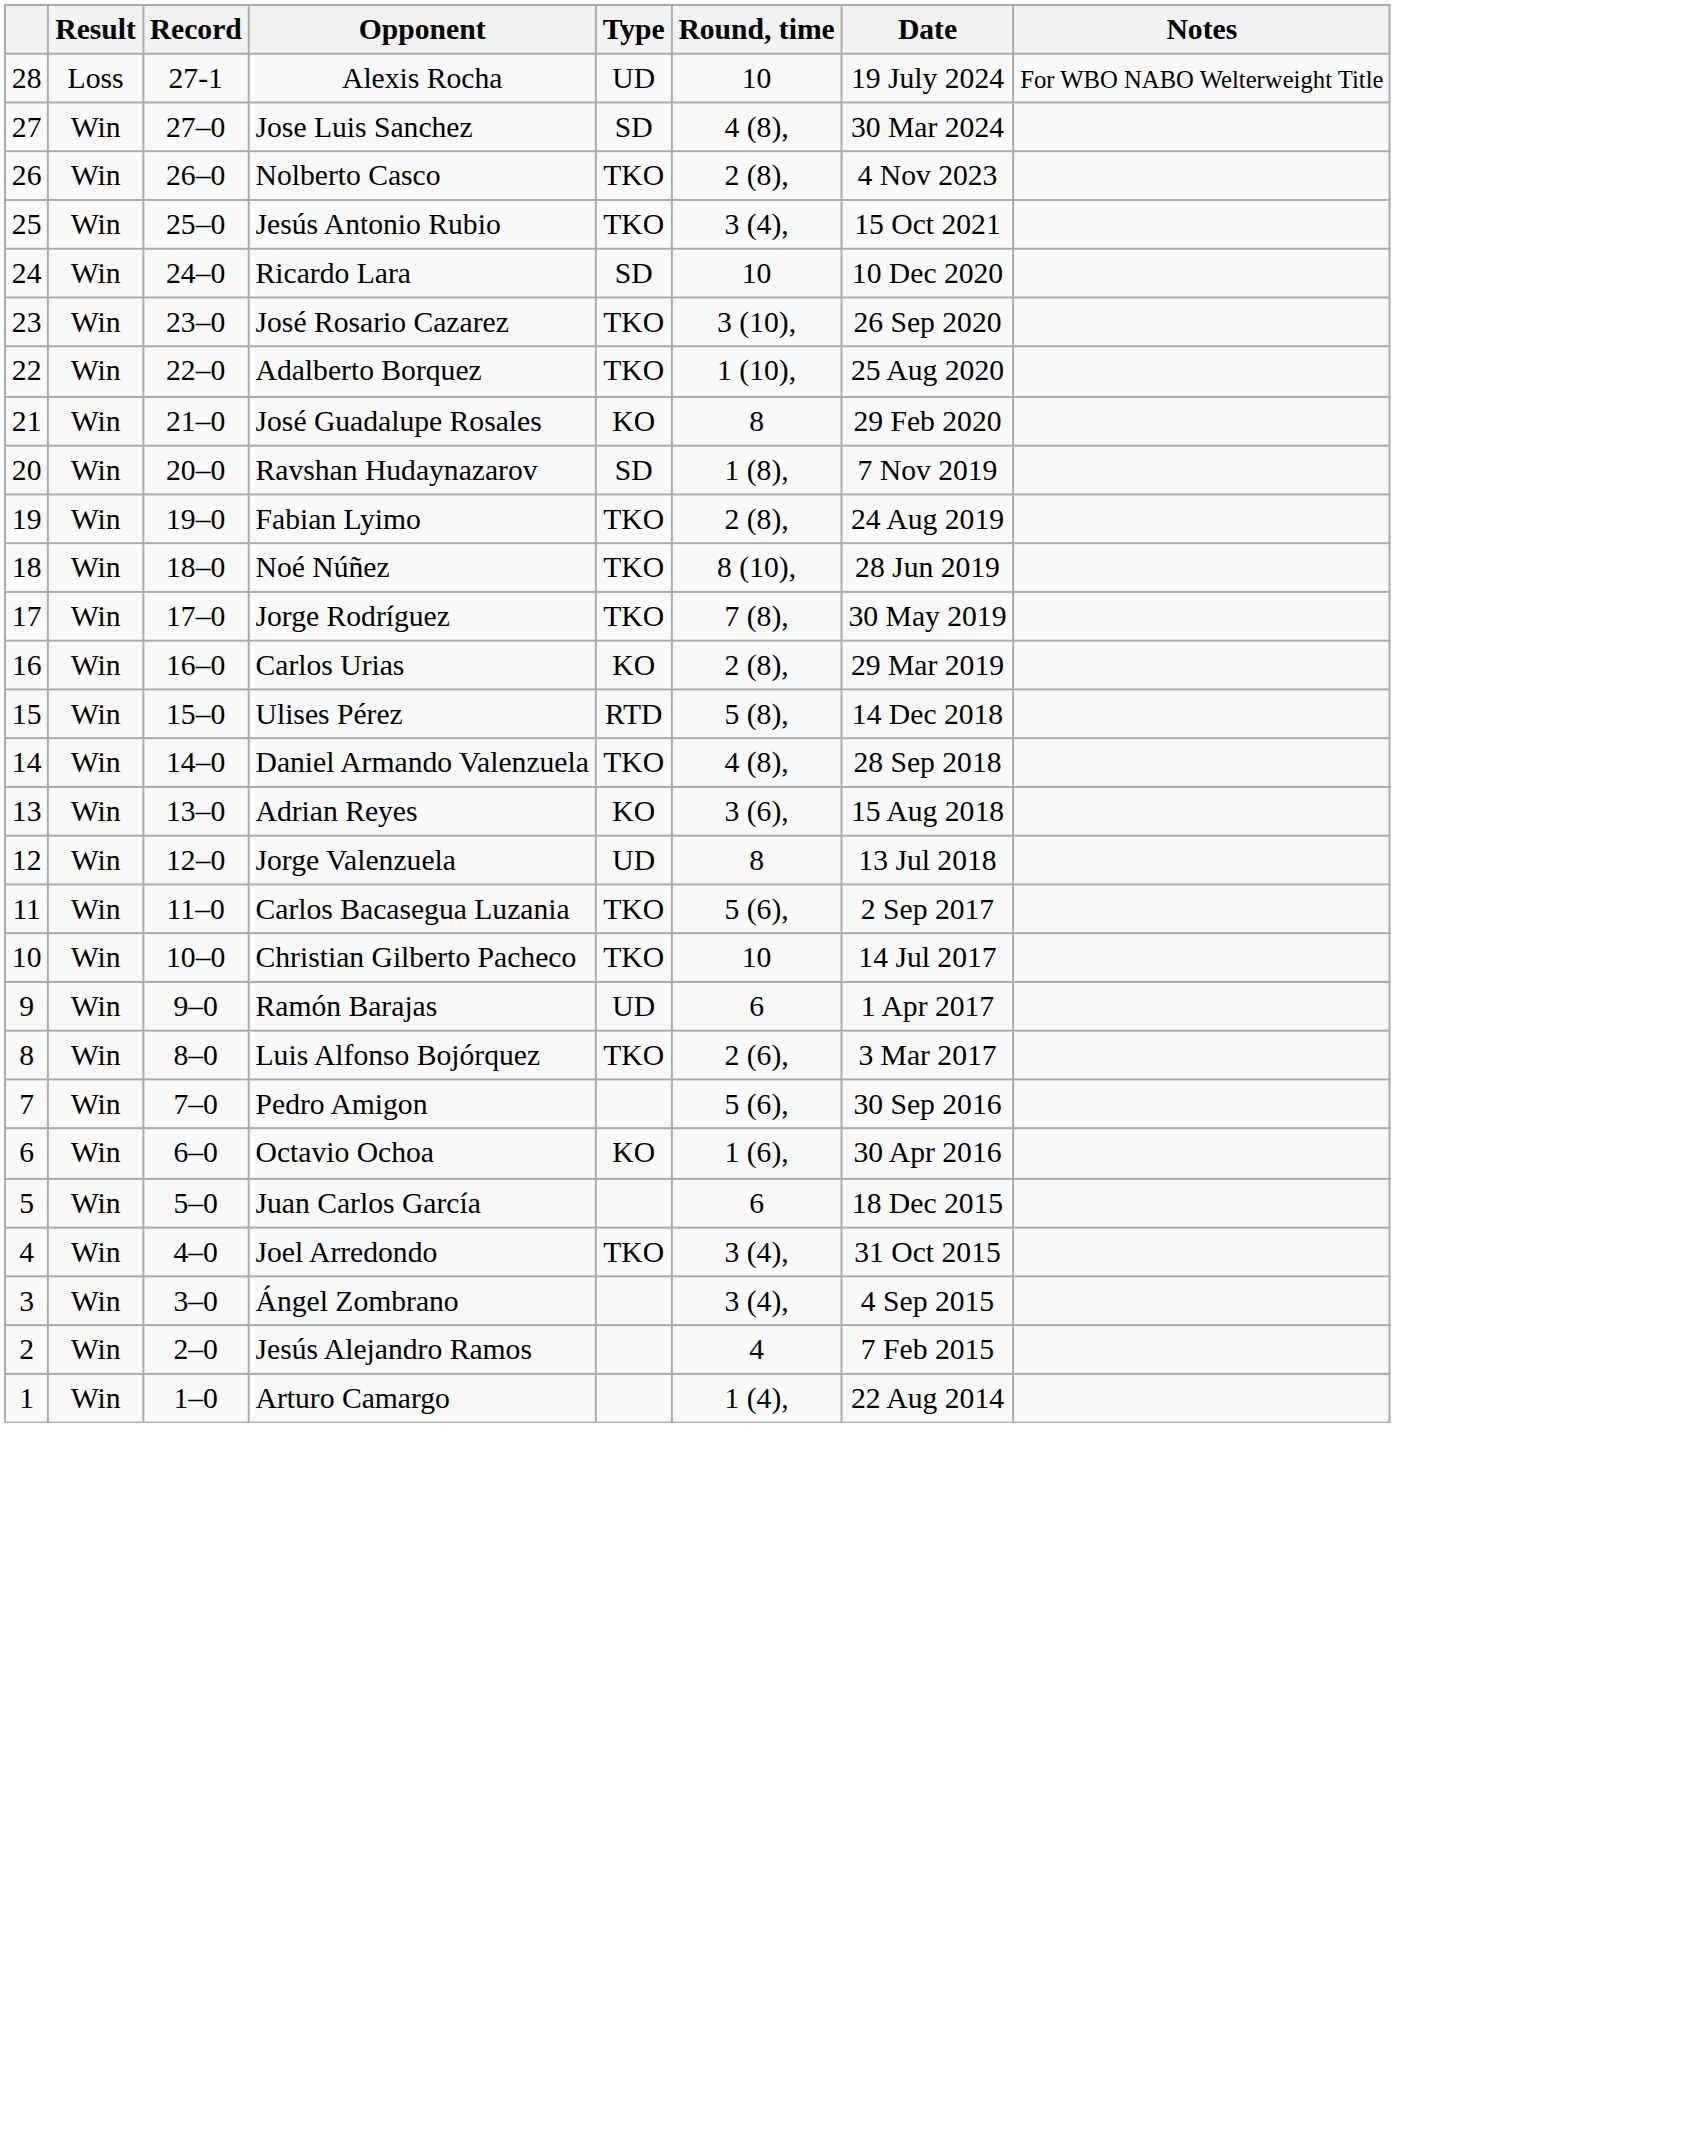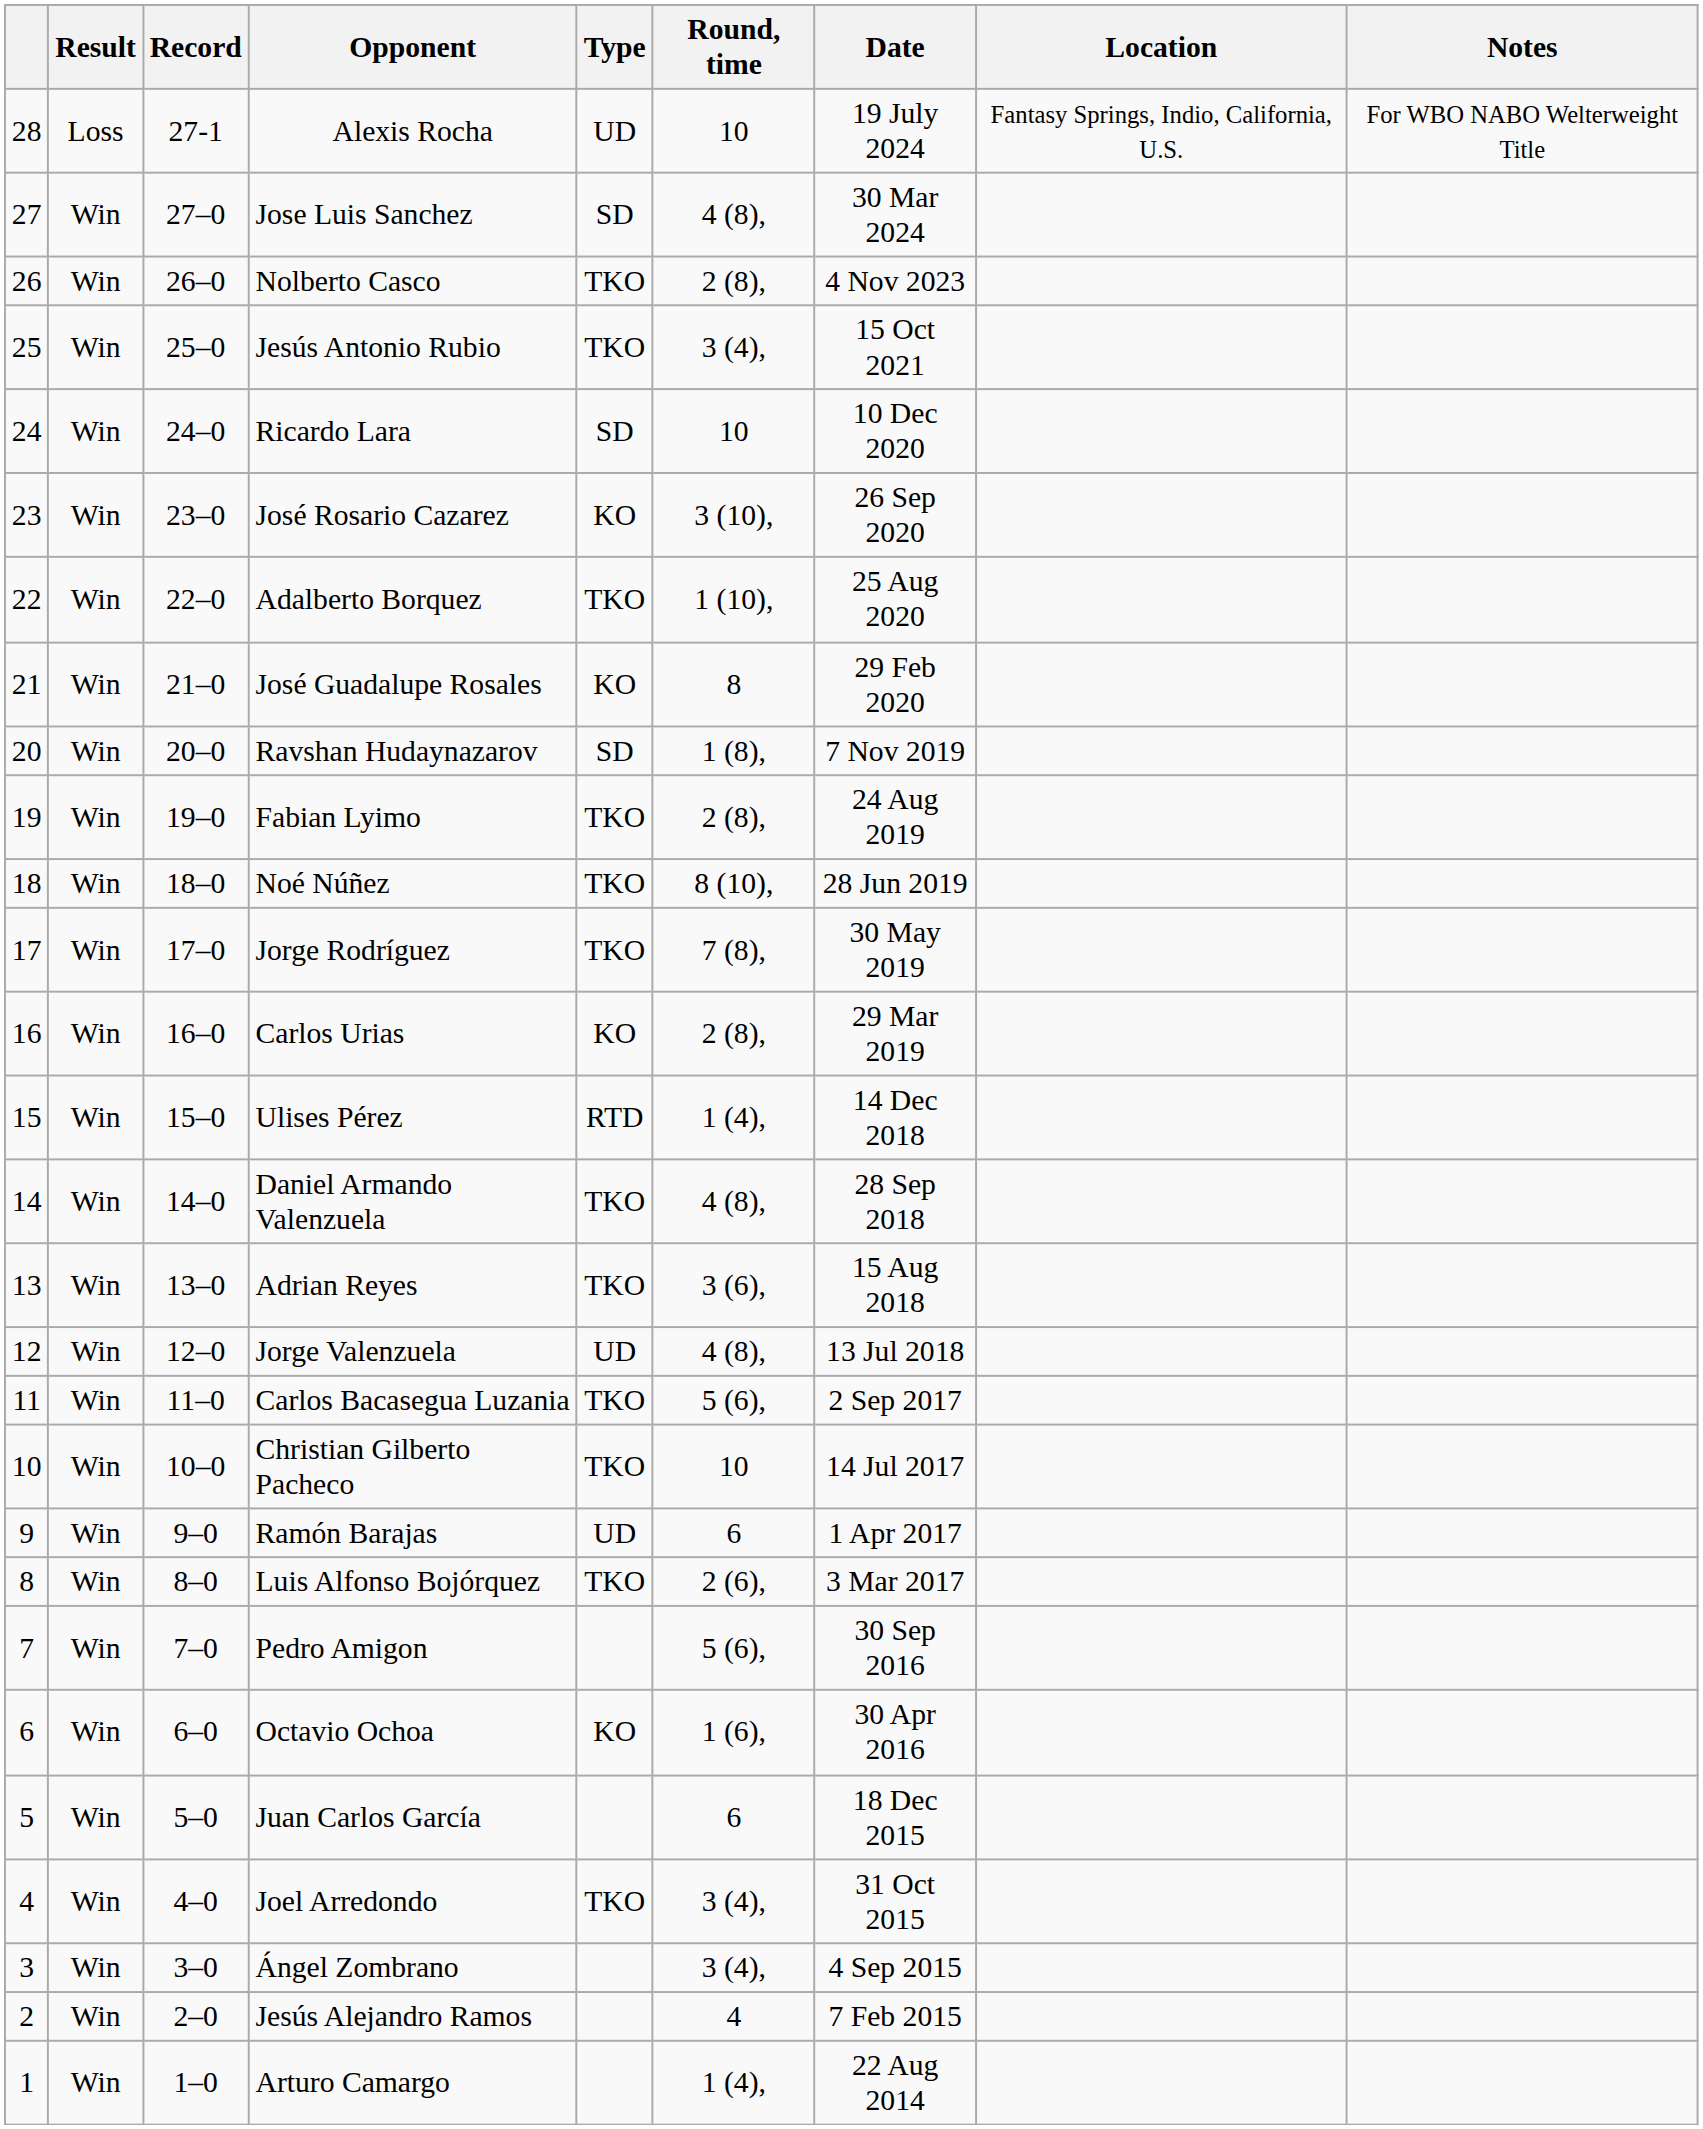 <table class="wikitable" style="text-align:center; font-size:95%">
 <tr>
 <th></th>
 <th>Result</th>
 <th>Record</th>
 <th>Opponent</th>
 <th>Type</th>
 <th>Round, time</th>
 <th>Date</th>
+<th>Location</th>
 <th>Notes</th>
 </tr>
 <tr>
 <td>28</td>
 <td>Loss</td>
 <td>27-1</td>
 <td>Alexis Rocha</td>
 <td>UD</td>
 <td>10</td>
 <td>19 July 2024</td>
+<td><small>Fantasy Springs, Indio, California, U.S.</small></td>
 <td><small>For WBO NABO Welterweight Title</small></td>
 </tr>
 <tr>
 <td>27</td>
 <td>Win</td>
 <td>27–0</td>
 <td style="text-align:left;"> Jose Luis Sanchez</td>
 <td>SD</td>
 <td>4 (8), </td>
 <td>30 Mar 2024</td>
+<td style="text-align:left;"> </td>
 <td></td>
 </tr>
 <tr>
 <td>26</td>
 <td>Win</td>
 <td>26–0</td>
 <td style="text-align:left;"> Nolberto Casco</td>
 <td>TKO</td>
 <td>2 (8), </td>
 <td>4 Nov 2023</td>
+<td style="text-align:left;"> </td>
 <td></td>
 </tr>
 <tr>
 <td>25</td>
 <td>Win</td>
 <td>25–0</td>
 <td style="text-align:left;"> Jesús Antonio Rubio</td>
 <td>TKO</td>
 <td>3 (4), </td>
 <td>15 Oct 2021</td>
+<td style="text-align:left;"> </td>
 <td style="text-align:left;"></td>
 </tr>
 <tr>
 <td>24</td>
 <td>Win</td>
 <td>24–0</td>
 <td style="text-align:left;"> Ricardo Lara</td>
 <td>SD</td>
 <td>10</td>
 <td>10 Dec 2020</td>
+<td style="text-align:left;"> </td>
 <td style="text-align:left;"></td>
 </tr>
 <tr>
 <td>23</td>
 <td>Win</td>
 <td>23–0</td>
 <td style="text-align:left;"> José Rosario Cazarez</td>
-<td>TKO</td>
+<td>KO</td>
 <td>3 (10), </td>
 <td>26 Sep 2020</td>
+<td style="text-align:left;"> </td>
 <td style="text-align:left;"></td>
 </tr>
 <tr>
 <td>22</td>
 <td>Win</td>
 <td>22–0</td>
 <td style="text-align:left;"> Adalberto Borquez</td>
 <td>TKO</td>
 <td>1 (10), </td>
 <td>25 Aug 2020</td>
+<td style="text-align:left;"> </td>
 <td style="text-align:left;"></td>
 </tr>
 <tr>
 <td>21</td>
 <td>Win</td>
 <td>21–0</td>
 <td style="text-align:left;"> José Guadalupe Rosales</td>
 <td>KO</td>
 <td>8</td>
 <td>29 Feb 2020</td>
+<td style="text-align:left;"> </td>
 <td></td>
 </tr>
 <tr>
 <td>20</td>
 <td>Win</td>
 <td>20–0</td>
 <td style="text-align:left;"> Ravshan Hudaynazarov</td>
 <td>SD</td>
 <td>1 (8), </td>
 <td>7 Nov 2019</td>
+<td style="text-align:left;"> </td>
 <td style="text-align:left;"></td>
 </tr>
 <tr>
 <td>19</td>
 <td>Win</td>
 <td>19–0</td>
 <td style="text-align:left;"> Fabian Lyimo</td>
 <td>TKO</td>
 <td>2 (8), </td>
 <td>24 Aug 2019</td>
+<td style="text-align:left;"> </td>
 <td></td>
 </tr>
 <tr>
 <td>18</td>
 <td>Win</td>
 <td>18–0</td>
 <td style="text-align:left;"> Noé Núñez</td>
 <td>TKO</td>
 <td>8 (10), </td>
 <td>28 Jun 2019</td>
+<td style="text-align:left;"> </td>
 <td style="text-align:left;"></td>
 </tr>
 <tr>
 <td>17</td>
 <td>Win</td>
 <td>17–0</td>
 <td style="text-align:left;"> Jorge Rodríguez</td>
 <td>TKO</td>
 <td>7 (8), </td>
 <td>30 May 2019</td>
+<td style="text-align:left;"> </td>
 <td></td>
 </tr>
 <tr>
 <td>16</td>
 <td>Win</td>
 <td>16–0</td>
 <td style="text-align:left;"> Carlos Urias</td>
 <td>KO</td>
 <td>2 (8), </td>
 <td>29 Mar 2019</td>
+<td style="text-align:left;"> </td>
 <td></td>
 </tr>
 <tr>
 <td>15</td>
 <td>Win</td>
 <td>15–0</td>
 <td style="text-align:left;"> Ulises Pérez</td>
 <td>RTD</td>
-<td>5 (8), </td>
+<td>1 (4), </td>
 <td>14 Dec 2018</td>
+<td style="text-align:left;"> </td>
 <td></td>
 </tr>
 <tr>
 <td>14</td>
 <td>Win</td>
 <td>14–0</td>
 <td style="text-align:left;"> Daniel Armando Valenzuela</td>
 <td>TKO</td>
 <td>4 (8), </td>
 <td>28 Sep 2018</td>
+<td style="text-align:left;"> </td>
 <td></td>
 </tr>
 <tr>
 <td>13</td>
 <td>Win</td>
 <td>13–0</td>
 <td style="text-align:left;"> Adrian Reyes</td>
-<td>KO</td>
+<td>TKO</td>
 <td>3 (6), </td>
 <td>15 Aug 2018</td>
+<td style="text-align:left;"> </td>
 <td></td>
 </tr>
 <tr>
 <td>12</td>
 <td>Win</td>
 <td>12–0</td>
 <td style="text-align:left;"> Jorge Valenzuela</td>
 <td>UD</td>
-<td>8</td>
+<td>4 (8), </td>
 <td>13 Jul 2018</td>
+<td style="text-align:left;"> </td>
 <td style="text-align:left;"></td>
 </tr>
 <tr>
 <td>11</td>
 <td>Win</td>
 <td>11–0</td>
 <td style="text-align:left;"> Carlos Bacasegua Luzania</td>
 <td>TKO</td>
 <td>5 (6), </td>
 <td>2 Sep 2017</td>
+<td style="text-align:left;"> </td>
 <td></td>
 </tr>
 <tr>
 <td>10</td>
 <td>Win</td>
 <td>10–0</td>
 <td style="text-align:left;"> Christian Gilberto Pacheco</td>
 <td>TKO</td>
 <td>10</td>
 <td>14 Jul 2017</td>
+<td style="text-align:left;"> </td>
 <td></td>
 </tr>
 <tr>
 <td>9</td>
 <td>Win</td>
 <td>9–0</td>
 <td style="text-align:left;"> Ramón Barajas</td>
 <td>UD</td>
 <td>6</td>
 <td>1 Apr 2017</td>
+<td style="text-align:left;"> </td>
 <td></td>
 </tr>
 <tr>
 <td>8</td>
 <td>Win</td>
 <td>8–0</td>
 <td style="text-align:left;"> Luis Alfonso Bojórquez</td>
 <td>TKO</td>
 <td>2 (6), </td>
 <td>3 Mar 2017</td>
+<td style="text-align:left;"> </td>
 <td></td>
 </tr>
 <tr>
 <td>7</td>
 <td>Win</td>
 <td>7–0</td>
 <td style="text-align:left;"> Pedro Amigon</td>
 <td></td>
 <td>5 (6), </td>
 <td>30 Sep 2016</td>
+<td style="text-align:left;"> </td>
 <td></td>
 </tr>
 <tr>
 <td>6</td>
 <td>Win</td>
 <td>6–0</td>
 <td style="text-align:left;"> Octavio Ochoa</td>
 <td>KO</td>
 <td>1 (6), </td>
 <td>30 Apr 2016</td>
+<td style="text-align:left;"> </td>
 <td></td>
 </tr>
 <tr>
 <td>5</td>
 <td>Win</td>
 <td>5–0</td>
 <td style="text-align:left;"> Juan Carlos García</td>
 <td></td>
 <td>6</td>
 <td>18 Dec 2015</td>
+<td style="text-align:left;"> </td>
 <td></td>
 </tr>
 <tr>
 <td>4</td>
 <td>Win</td>
 <td>4–0</td>
 <td style="text-align:left;"> Joel Arredondo</td>
 <td>TKO</td>
 <td>3 (4), </td>
 <td>31 Oct 2015</td>
+<td style="text-align:left;"> </td>
 <td></td>
 </tr>
 <tr>
 <td>3</td>
 <td>Win</td>
 <td>3–0</td>
 <td style="text-align:left;"> Ángel Zombrano</td>
 <td></td>
 <td>3 (4), </td>
 <td>4 Sep 2015</td>
+<td style="text-align:left;"> </td>
 <td></td>
 </tr>
 <tr>
 <td>2</td>
 <td>Win</td>
 <td>2–0</td>
 <td style="text-align:left;"> Jesús Alejandro Ramos</td>
 <td></td>
 <td>4</td>
 <td>7 Feb 2015</td>
+<td style="text-align:left;"> </td>
 <td></td>
 </tr>
 <tr>
 <td>1</td>
 <td>Win</td>
 <td>1–0</td>
 <td style="text-align:left;"> Arturo Camargo</td>
 <td></td>
 <td>1 (4), </td>
 <td>22 Aug 2014</td>
+<td style="text-align:left;"> </td>
 <td></td>
 </tr>
 </table>
